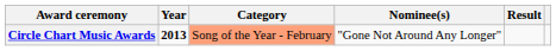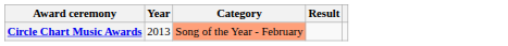 <table class="wikitable plainrowheaders">
 <tr>
 <th scope="col">Award ceremony</th>
 <th scope="col">Year</th>
 <th scope="col">Category</th>
-<th scope="col">Nominee(s)</th>
 <th scope="col">Result</th>
 <th scope="col" class="unsortable"></th>
 </tr>
 <tr>
 <th scope="row"><a href='#'>Circle Chart Music Awards</a></th>
-<td><strong>2013</strong></td>
+<td>2013</td>
 <td style="background: lightsalmon;">Song of the Year - February</td>
-<td align=center>"Gone Not Around Any Longer"</td>
 <td></td>
 <td align=center></td>
 </tr>
 </table>
